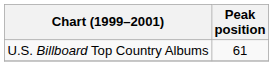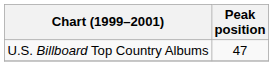 <table class="wikitable">
 <tr>
 <th>Chart (1999–2001)</th>
 <th>Peak<br>position</th>
 </tr>
 <tr>
 <td>U.S. <em>Billboard</em> Top Country Albums</td>
-<td align="center">61</td>
+<td align="center">47</td>
 </tr>
 <tr>
 </tr>
 </table>
